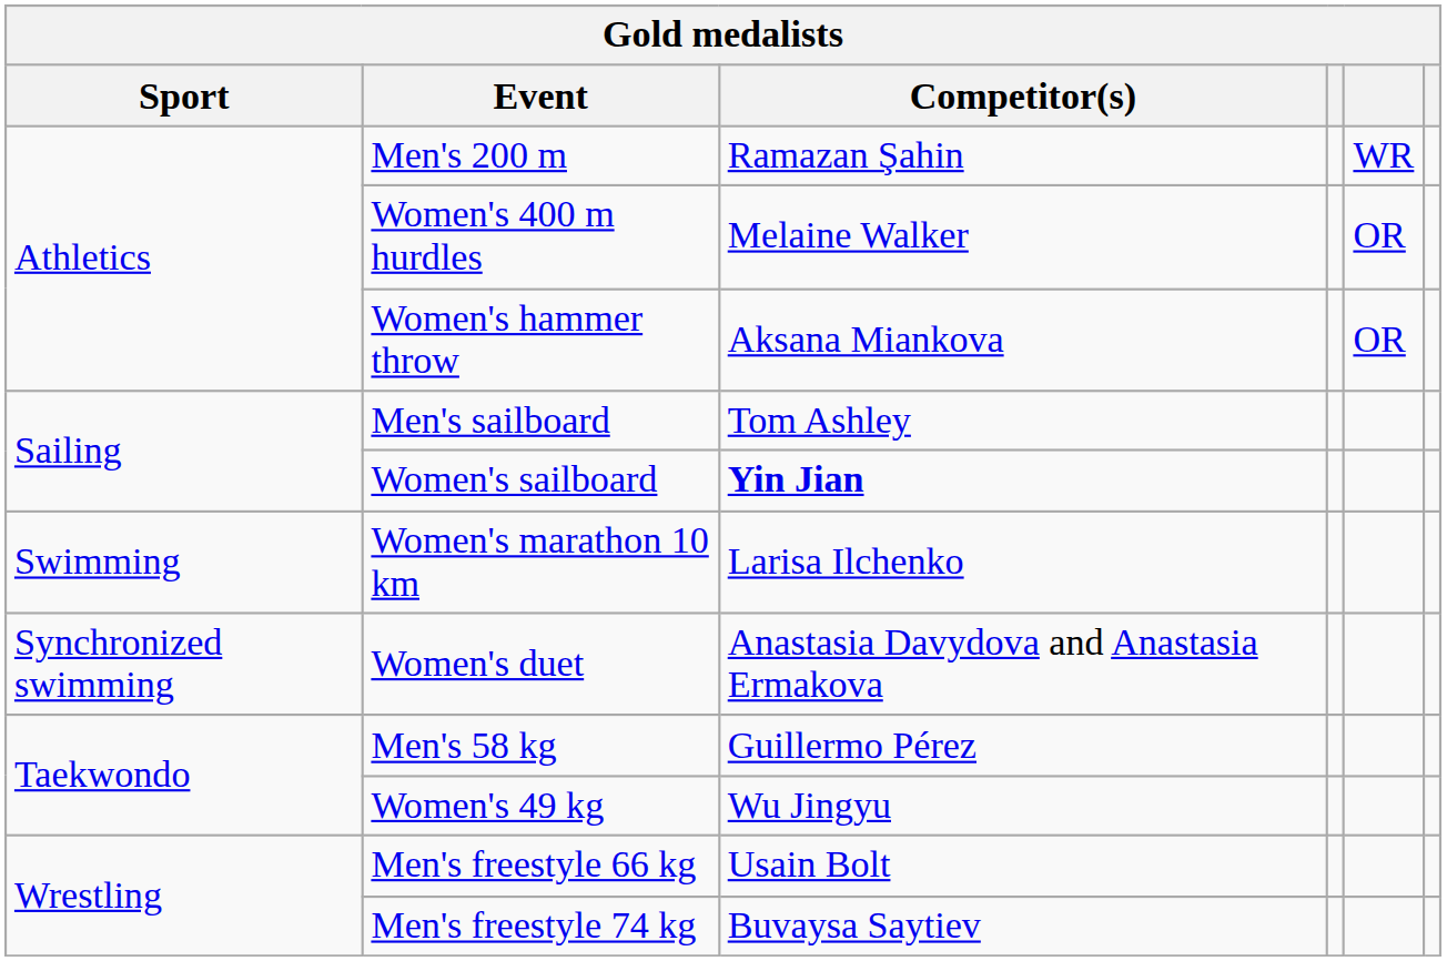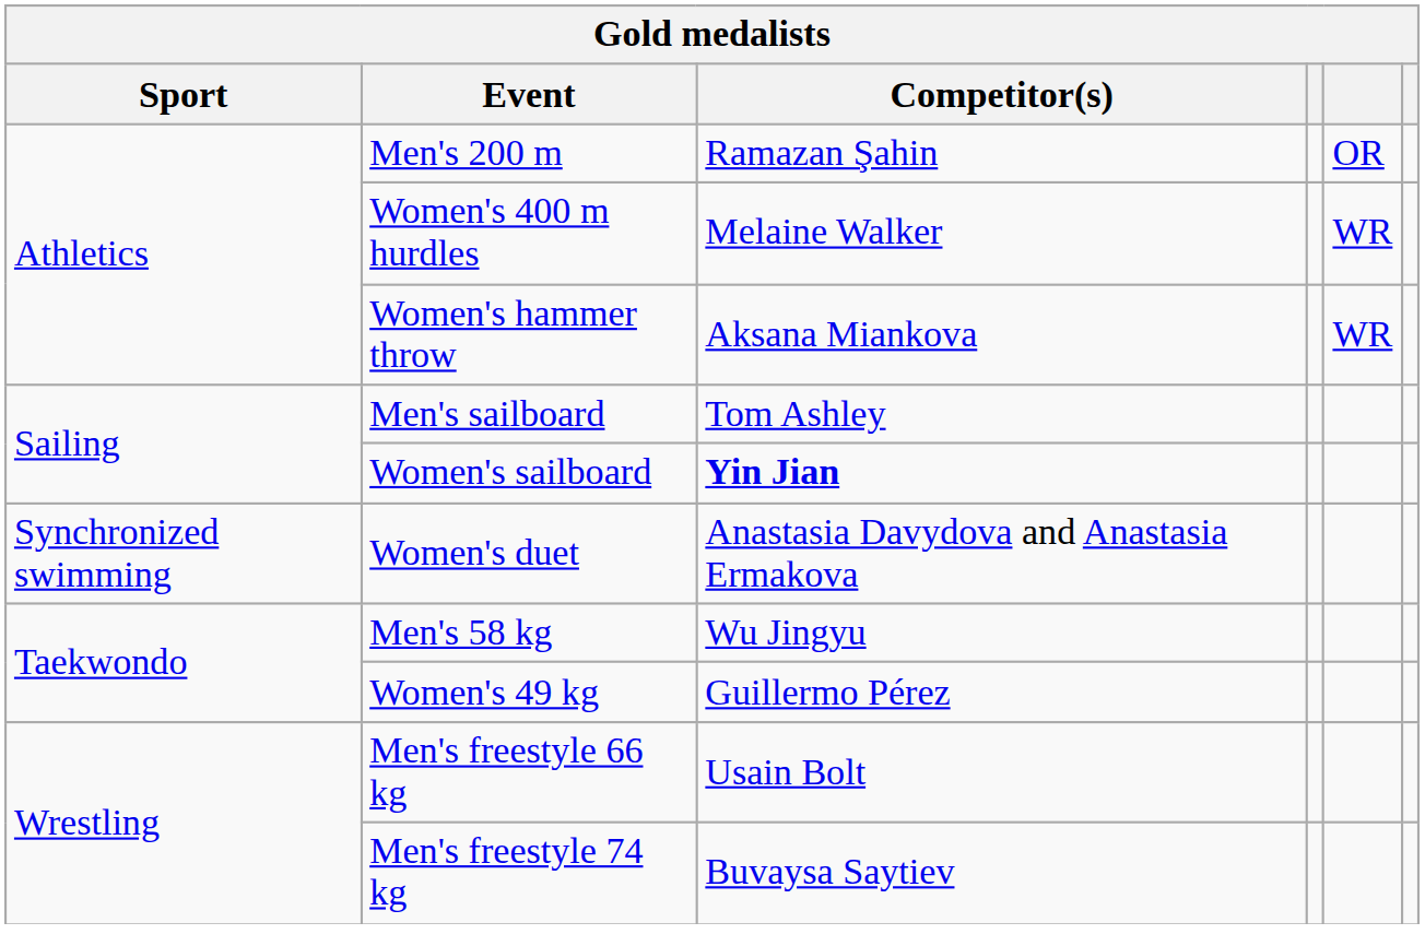 <table class="wikitable">
 <tr>
 <th colspan="6">Gold medalists</th>
 </tr>
 <tr>
 <th>Sport</th>
 <th>Event</th>
 <th>Competitor(s)</th>
 <th></th>
 <th></th>
 <th></th>
 </tr>
 <tr>
 <td rowspan=3><a href='#'>Athletics</a></td>
 <td><a href='#'>Men's 200 m</a></td>
 <td><a href='#'>Ramazan Şahin</a></td>
 <td></td>
-<td><a href='#'>WR</a></td>
+<td><a href='#'>OR</a></td>
 <td></td>
 </tr>
 <tr>
 <td><a href='#'>Women's 400 m hurdles</a></td>
 <td><a href='#'>Melaine Walker</a></td>
 <td></td>
-<td><a href='#'>OR</a></td>
+<td><a href='#'>WR</a></td>
 <td></td>
 </tr>
 <tr>
 <td><a href='#'>Women's hammer throw</a></td>
 <td><a href='#'>Aksana Miankova</a></td>
 <td></td>
-<td><a href='#'>OR</a></td>
+<td><a href='#'>WR</a></td>
 <td></td>
 </tr>
 <tr>
 <td rowspan=2><a href='#'>Sailing</a></td>
 <td><a href='#'>Men's sailboard</a></td>
 <td><a href='#'>Tom Ashley</a></td>
 <td></td>
 <td></td>
 <td></td>
 </tr>
 <tr>
 <td><a href='#'>Women's sailboard</a></td>
 <td><strong><a href='#'>Yin Jian</a></strong></td>
 <td></td>
 <td></td>
 <td></td>
 </tr>
 <tr>
-<td><a href='#'>Swimming</a></td>
-<td><a href='#'>Women's marathon 10 km</a></td>
-<td><a href='#'>Larisa Ilchenko</a></td>
-<td></td>
-<td></td>
-<td></td>
-</tr>
-<tr>
 <td><a href='#'>Synchronized swimming</a></td>
 <td><a href='#'>Women's duet</a></td>
 <td><a href='#'>Anastasia Davydova</a> and <a href='#'>Anastasia Ermakova</a></td>
 <td></td>
 <td></td>
 <td></td>
 </tr>
 <tr>
 <td rowspan=2><a href='#'>Taekwondo</a></td>
 <td><a href='#'>Men's 58 kg</a></td>
-<td><a href='#'>Guillermo Pérez</a></td>
+<td><a href='#'>Wu Jingyu</a></td>
 <td></td>
 <td></td>
 <td></td>
 </tr>
 <tr>
 <td><a href='#'>Women's 49 kg</a></td>
-<td><a href='#'>Wu Jingyu</a></td>
+<td><a href='#'>Guillermo Pérez</a></td>
 <td></td>
 <td></td>
 <td></td>
 </tr>
 <tr>
 <td rowspan=2><a href='#'>Wrestling</a></td>
 <td><a href='#'>Men's freestyle 66 kg</a></td>
 <td><a href='#'>Usain Bolt</a></td>
 <td></td>
 <td></td>
 <td></td>
 </tr>
 <tr>
 <td><a href='#'>Men's freestyle 74 kg</a></td>
 <td><a href='#'>Buvaysa Saytiev</a></td>
 <td></td>
 <td></td>
 <td></td>
 </tr>
 </table>
